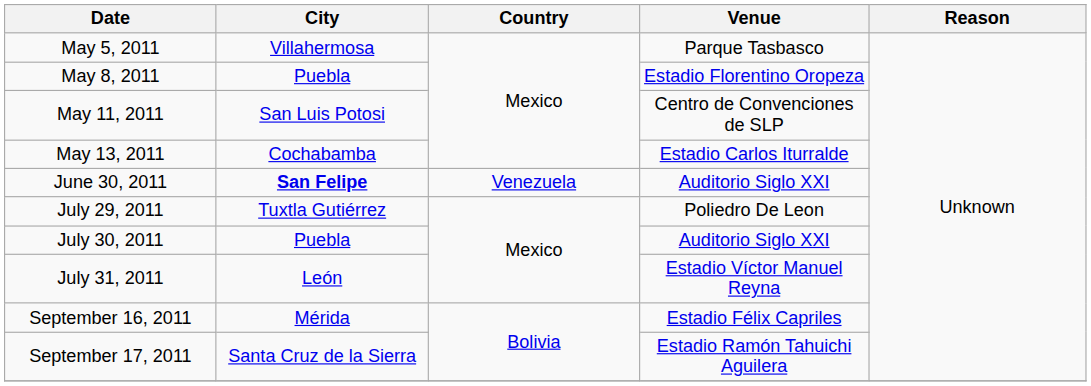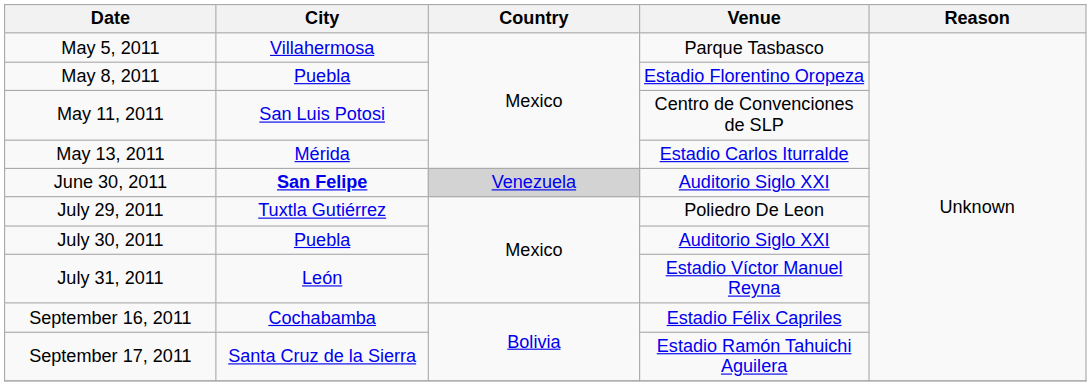 <table class="wikitable plainrowheaders" style="text-align:center;">
 <tr>
 <th style="width:180px;">Date</th>
 <th style="width:180px;">City</th>
 <th style="width:180px;">Country</th>
 <th style="width:195px;">Venue</th>
 <th style="width:185px;">Reason</th>
 </tr>
 <tr>
 <td>May 5, 2011</td>
 <td><a href='#'>Villahermosa</a></td>
 <td rowspan="4">Mexico</td>
 <td>Parque Tasbasco</td>
 <td rowspan="10z">Unknown</td>
 </tr>
 <tr>
 <td>May 8, 2011</td>
 <td><a href='#'>Puebla</a></td>
 <td><a href='#'>Estadio Florentino Oropeza</a></td>
 </tr>
 <tr>
 <td>May 11, 2011</td>
 <td><a href='#'>San Luis Potosi</a></td>
 <td>Centro de Convenciones de SLP</td>
 </tr>
 <tr>
 <td>May 13, 2011</td>
-<td><a href='#'>Cochabamba</a></td>
+<td><a href='#'>Mérida</a></td>
 <td><a href='#'>Estadio Carlos Iturralde</a></td>
 </tr>
 <tr>
 <td>June 30, 2011</td>
 <td><strong><a href='#'>San Felipe</a></strong></td>
-<td><a href='#'>Venezuela</a></td>
+<td style="background: lightgrey;"><a href='#'>Venezuela</a></td>
 <td><a href='#'>Auditorio Siglo XXI</a></td>
 </tr>
 <tr>
 <td>July 29, 2011</td>
 <td><a href='#'>Tuxtla Gutiérrez</a></td>
 <td rowspan="3">Mexico</td>
 <td>Poliedro De Leon</td>
 </tr>
 <tr>
 <td>July 30, 2011</td>
 <td><a href='#'>Puebla</a></td>
 <td><a href='#'>Auditorio Siglo XXI</a></td>
 </tr>
 <tr>
 <td>July 31, 2011</td>
 <td><a href='#'>León</a></td>
 <td><a href='#'>Estadio Víctor Manuel Reyna</a></td>
 </tr>
 <tr>
 <td>September 16, 2011</td>
-<td><a href='#'>Mérida</a></td>
+<td><a href='#'>Cochabamba</a></td>
 <td rowspan="2"><a href='#'>Bolivia</a></td>
 <td><a href='#'>Estadio Félix Capriles</a></td>
 </tr>
 <tr>
 <td>September 17, 2011</td>
 <td><a href='#'>Santa Cruz de la Sierra</a></td>
 <td><a href='#'>Estadio Ramón Tahuichi Aguilera</a></td>
 </tr>
 <tr>
 </tr>
 </table>
